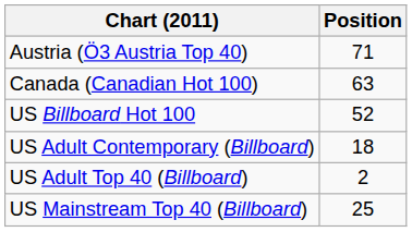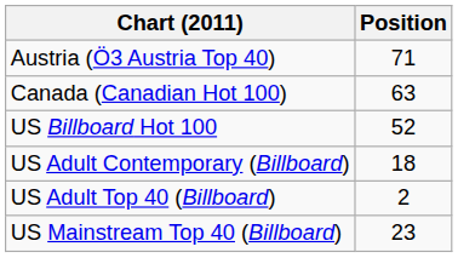 <table class="wikitable sortable">
 <tr>
 <th scope="col">Chart (2011)</th>
 <th scope="col">Position</th>
 </tr>
 <tr>
 <td>Austria (<a href='#'>Ö3 Austria Top 40</a>)</td>
 <td style="text-align:center;">71</td>
 </tr>
 <tr>
 <td>Canada (<a href='#'>Canadian Hot 100</a>)</td>
 <td style="text-align:center;">63</td>
 </tr>
 <tr>
 <td>US <a href='#'><em>Billboard</em> Hot 100</a></td>
 <td style="text-align:center;">52</td>
 </tr>
 <tr>
 <td>US <a href='#'>Adult Contemporary</a> (<em><a href='#'>Billboard</a></em>)</td>
 <td style="text-align:center;">18</td>
 </tr>
 <tr>
 <td>US <a href='#'>Adult Top 40</a> (<em><a href='#'>Billboard</a></em>)</td>
 <td style="text-align:center;">2</td>
 </tr>
 <tr>
 <td>US <a href='#'>Mainstream Top 40</a> (<em><a href='#'>Billboard</a></em>)</td>
-<td style="text-align:center;">25</td>
+<td style="text-align:center;">23</td>
 </tr>
 </table>
